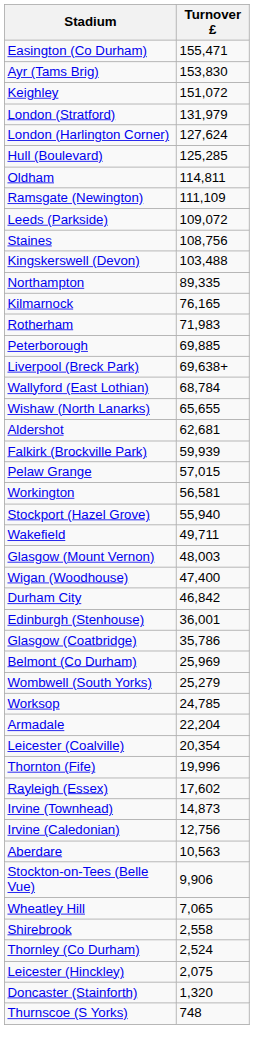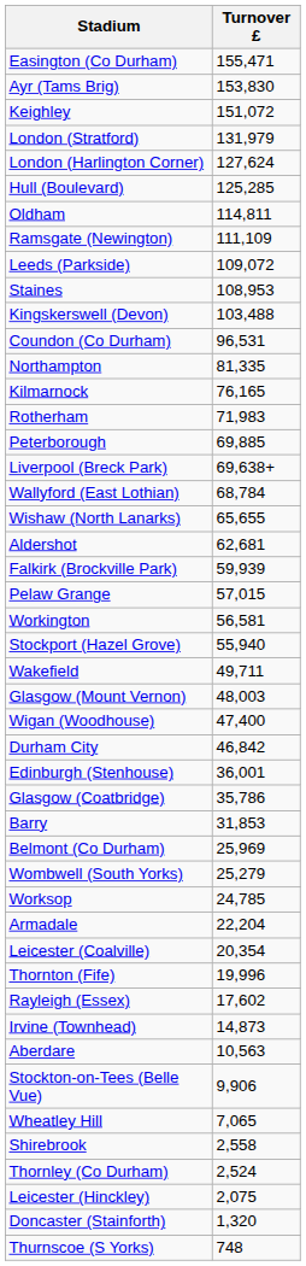 <table class="wikitable">
 <tr>
 <th width=200>Stadium</th>
 <th width=80>Turnover £</th>
 </tr>
 <tr>
 <td><a href='#'>Easington (Co Durham)</a></td>
 <td>155,471</td>
 </tr>
 <tr>
 <td><a href='#'>Ayr (Tams Brig)</a></td>
 <td>153,830</td>
 </tr>
 <tr>
 <td><a href='#'>Keighley</a></td>
 <td>151,072</td>
 </tr>
 <tr>
 <td><a href='#'>London (Stratford)</a></td>
 <td>131,979</td>
 </tr>
 <tr>
 <td><a href='#'>London (Harlington Corner)</a></td>
 <td>127,624</td>
 </tr>
 <tr>
 <td><a href='#'>Hull (Boulevard)</a></td>
 <td>125,285</td>
 </tr>
 <tr>
 <td><a href='#'>Oldham</a></td>
 <td>114,811</td>
 </tr>
 <tr>
 <td><a href='#'>Ramsgate (Newington)</a></td>
 <td>111,109</td>
 </tr>
 <tr>
 <td><a href='#'>Leeds (Parkside)</a></td>
 <td>109,072</td>
 </tr>
 <tr>
 <td><a href='#'>Staines</a></td>
-<td>108,756</td>
+<td>108,953</td>
 </tr>
 <tr>
 <td><a href='#'>Kingskerswell (Devon)</a></td>
 <td>103,488</td>
 </tr>
 <tr>
+<td><a href='#'>Coundon (Co Durham)</a></td>
+<td>96,531</td>
+</tr>
+<tr>
 <td><a href='#'>Northampton</a></td>
-<td>89,335</td>
+<td>81,335</td>
 </tr>
 <tr>
 <td><a href='#'>Kilmarnock</a></td>
 <td>76,165</td>
 </tr>
 <tr>
 <td><a href='#'>Rotherham</a></td>
 <td>71,983</td>
 </tr>
 <tr>
 <td><a href='#'>Peterborough</a></td>
 <td>69,885</td>
 </tr>
 <tr>
 <td><a href='#'>Liverpool (Breck Park)</a></td>
 <td>69,638+</td>
 </tr>
 <tr>
 <td><a href='#'>Wallyford (East Lothian)</a></td>
 <td>68,784</td>
 </tr>
 <tr>
 <td><a href='#'>Wishaw (North Lanarks)</a></td>
 <td>65,655</td>
 </tr>
 <tr>
 <td><a href='#'>Aldershot</a></td>
 <td>62,681</td>
 </tr>
 <tr>
 <td><a href='#'>Falkirk (Brockville Park)</a></td>
 <td>59,939</td>
 </tr>
 <tr>
 <td><a href='#'>Pelaw Grange</a></td>
 <td>57,015</td>
 </tr>
 <tr>
 <td><a href='#'>Workington</a></td>
 <td>56,581</td>
 </tr>
 <tr>
 <td><a href='#'>Stockport (Hazel Grove)</a></td>
 <td>55,940</td>
 </tr>
 <tr>
 <td><a href='#'>Wakefield</a></td>
 <td>49,711</td>
 </tr>
 <tr>
 <td><a href='#'>Glasgow (Mount Vernon)</a></td>
 <td>48,003</td>
 </tr>
 <tr>
 <td><a href='#'>Wigan (Woodhouse)</a></td>
 <td>47,400</td>
 </tr>
 <tr>
 <td><a href='#'>Durham City</a></td>
 <td>46,842</td>
 </tr>
 <tr>
 <td><a href='#'>Edinburgh (Stenhouse)</a></td>
 <td>36,001</td>
 </tr>
 <tr>
 <td><a href='#'>Glasgow (Coatbridge)</a></td>
 <td>35,786</td>
 </tr>
 <tr>
+<td><a href='#'>Barry</a></td>
+<td>31,853</td>
+</tr>
+<tr>
 <td><a href='#'>Belmont (Co Durham)</a></td>
 <td>25,969</td>
 </tr>
 <tr>
 <td><a href='#'>Wombwell (South Yorks)</a></td>
 <td>25,279</td>
 </tr>
 <tr>
 <td><a href='#'>Worksop</a></td>
 <td>24,785</td>
 </tr>
 <tr>
 <td><a href='#'>Armadale</a></td>
 <td>22,204</td>
 </tr>
 <tr>
 <td><a href='#'>Leicester (Coalville)</a></td>
 <td>20,354</td>
 </tr>
 <tr>
 <td><a href='#'>Thornton (Fife)</a></td>
 <td>19,996</td>
 </tr>
 <tr>
 <td><a href='#'>Rayleigh (Essex)</a></td>
 <td>17,602</td>
 </tr>
 <tr>
 <td><a href='#'>Irvine (Townhead)</a></td>
 <td>14,873</td>
-</tr>
-<tr>
-<td><a href='#'>Irvine (Caledonian)</a></td>
-<td>12,756</td>
 </tr>
 <tr>
 <td><a href='#'>Aberdare</a></td>
 <td>10,563</td>
 </tr>
 <tr>
 <td><a href='#'>Stockton-on-Tees (Belle Vue)</a></td>
 <td>9,906</td>
 </tr>
 <tr>
 <td><a href='#'>Wheatley Hill</a></td>
 <td>7,065</td>
 </tr>
 <tr>
 <td><a href='#'>Shirebrook</a></td>
 <td>2,558</td>
 </tr>
 <tr>
 <td><a href='#'>Thornley (Co Durham)</a></td>
 <td>2,524</td>
 </tr>
 <tr>
 <td><a href='#'>Leicester (Hinckley)</a></td>
 <td>2,075</td>
 </tr>
 <tr>
 <td><a href='#'>Doncaster (Stainforth)</a></td>
 <td>1,320</td>
 </tr>
 <tr>
 <td><a href='#'>Thurnscoe (S Yorks)</a></td>
 <td>748</td>
 </tr>
 </table>
